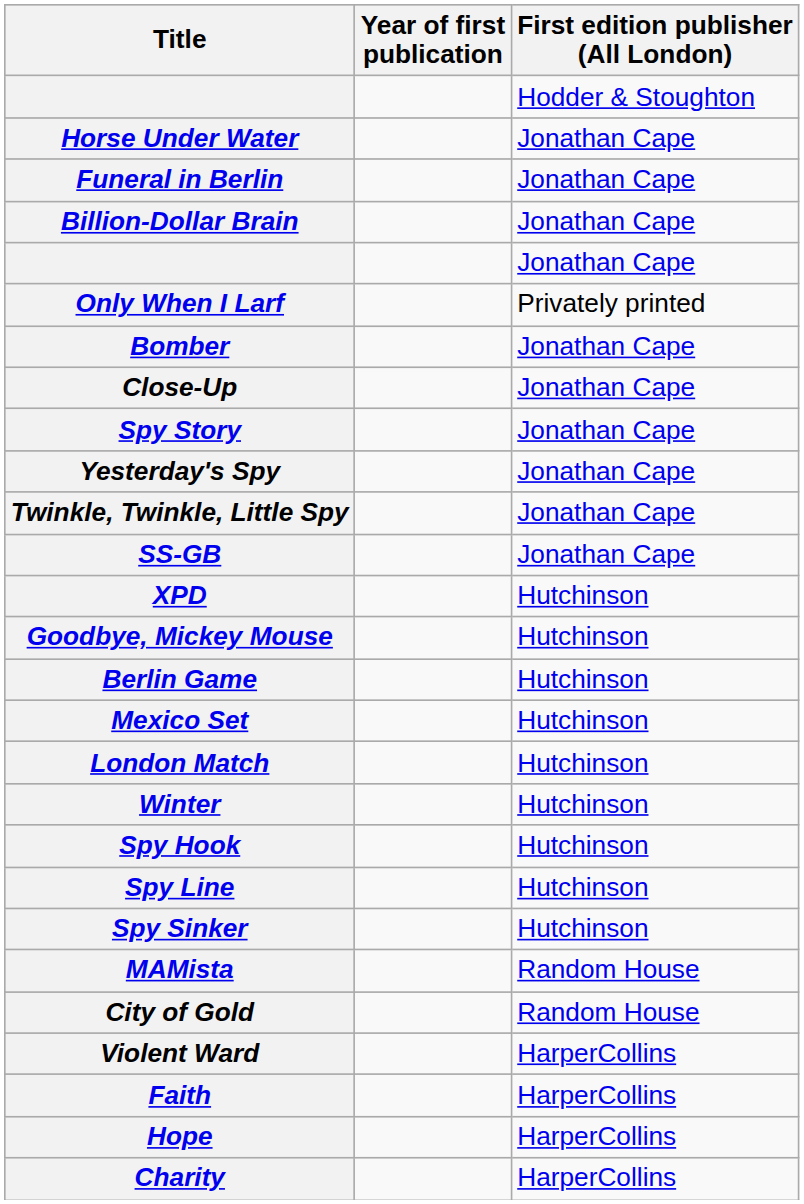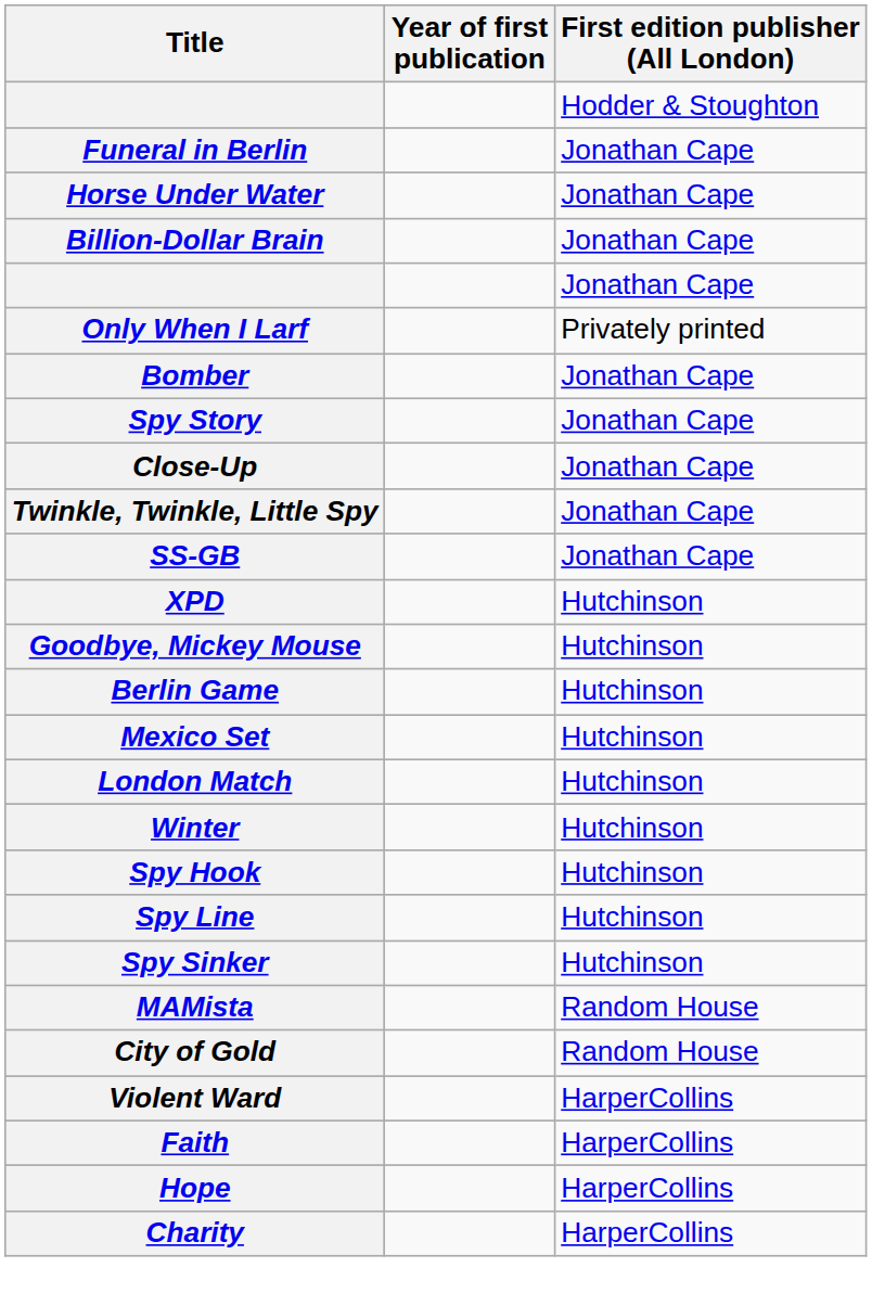 <table class="wikitable plainrowheaders sortable" style="margin-right: 0;">
 <tr>
 <th scope="col">Title</th>
 <th scope="col">Year of first<br>publication</th>
 <th scope="col">First edition publisher<br>(All London)</th>
 </tr>
 <tr>
 <th scope="row"></th>
 <td></td>
 <td><a href='#'>Hodder & Stoughton</a></td>
 </tr>
 <tr>
-<th scope="row"><em><a href='#'>Horse Under Water</a></em></th>
+<th scope="row"><em><a href='#'>Funeral in Berlin</a></em></th>
 <td></td>
 <td><a href='#'>Jonathan Cape</a></td>
 </tr>
 <tr>
-<th scope="row"><em><a href='#'>Funeral in Berlin</a></em></th>
+<th scope="row"><em><a href='#'>Horse Under Water</a></em></th>
 <td></td>
 <td><a href='#'>Jonathan Cape</a></td>
 </tr>
 <tr>
 <th scope="row"><em><a href='#'>Billion-Dollar Brain</a></em></th>
 <td></td>
 <td><a href='#'>Jonathan Cape</a></td>
 </tr>
 <tr>
 <th scope="row"></th>
 <td></td>
 <td><a href='#'>Jonathan Cape</a></td>
 </tr>
 <tr>
 <th scope="row"><em><a href='#'>Only When I Larf</a></em></th>
 <td></td>
 <td>Privately printed</td>
 </tr>
 <tr>
 <th scope="row"><em><a href='#'>Bomber</a></em></th>
 <td></td>
 <td><a href='#'>Jonathan Cape</a></td>
 </tr>
 <tr>
-<th scope="row"><em>Close-Up</em></th>
-<td></td>
-<td><a href='#'>Jonathan Cape</a></td>
-</tr>
-<tr>
 <th scope="row"><em><a href='#'>Spy Story</a></em></th>
 <td></td>
 <td><a href='#'>Jonathan Cape</a></td>
 </tr>
 <tr>
-<th scope="row"><em>Yesterday's Spy</em></th>
+<th scope="row"><em>Close-Up</em></th>
 <td></td>
 <td><a href='#'>Jonathan Cape</a></td>
 </tr>
 <tr>
 <th scope="row"><em>Twinkle, Twinkle, Little Spy</em></th>
 <td></td>
 <td><a href='#'>Jonathan Cape</a></td>
 </tr>
 <tr>
 <th scope="row"><em><a href='#'>SS-GB</a></em></th>
 <td></td>
 <td><a href='#'>Jonathan Cape</a></td>
 </tr>
 <tr>
 <th scope="row"><em><a href='#'>XPD</a></em></th>
 <td></td>
 <td><a href='#'>Hutchinson</a></td>
 </tr>
 <tr>
 <th scope="row"><em><a href='#'>Goodbye, Mickey Mouse</a></em></th>
 <td></td>
 <td><a href='#'>Hutchinson</a></td>
 </tr>
 <tr>
 <th scope="row"><em><a href='#'>Berlin Game</a></em></th>
 <td></td>
 <td><a href='#'>Hutchinson</a></td>
 </tr>
 <tr>
 <th scope="row"><em><a href='#'>Mexico Set</a></em></th>
 <td></td>
 <td><a href='#'>Hutchinson</a></td>
 </tr>
 <tr>
 <th scope="row"><em><a href='#'>London Match</a></em></th>
 <td></td>
 <td><a href='#'>Hutchinson</a></td>
 </tr>
 <tr>
 <th scope="row"><em><a href='#'>Winter</a></em></th>
 <td></td>
 <td><a href='#'>Hutchinson</a></td>
 </tr>
 <tr>
 <th scope="row"><em><a href='#'>Spy Hook</a></em></th>
 <td></td>
 <td><a href='#'>Hutchinson</a></td>
 </tr>
 <tr>
 <th scope="row"><em><a href='#'>Spy Line</a></em></th>
 <td></td>
 <td><a href='#'>Hutchinson</a></td>
 </tr>
 <tr>
 <th scope="row"><em><a href='#'>Spy Sinker</a></em></th>
 <td></td>
 <td><a href='#'>Hutchinson</a></td>
 </tr>
 <tr>
 <th scope="row"><em><a href='#'>MAMista</a></em></th>
 <td></td>
 <td><a href='#'>Random House</a></td>
 </tr>
 <tr>
 <th scope="row"><em>City of Gold</em></th>
 <td></td>
 <td><a href='#'>Random House</a></td>
 </tr>
 <tr>
 <th scope="row"><em>Violent Ward</em></th>
 <td></td>
 <td><a href='#'>HarperCollins</a></td>
 </tr>
 <tr>
 <th scope="row"><em><a href='#'>Faith</a></em></th>
 <td></td>
 <td><a href='#'>HarperCollins</a></td>
 </tr>
 <tr>
 <th scope="row"><em><a href='#'>Hope</a></em></th>
 <td></td>
 <td><a href='#'>HarperCollins</a></td>
 </tr>
 <tr>
 <th scope="row"><em><a href='#'>Charity</a></em></th>
 <td></td>
 <td><a href='#'>HarperCollins</a></td>
 </tr>
 </table>
